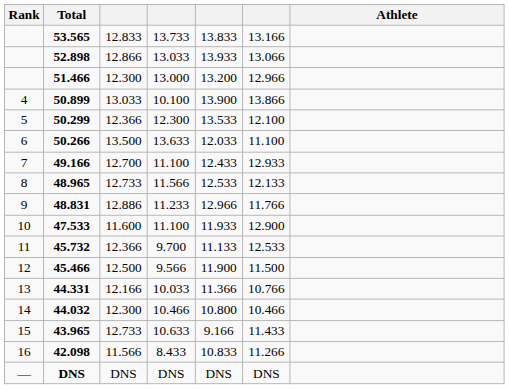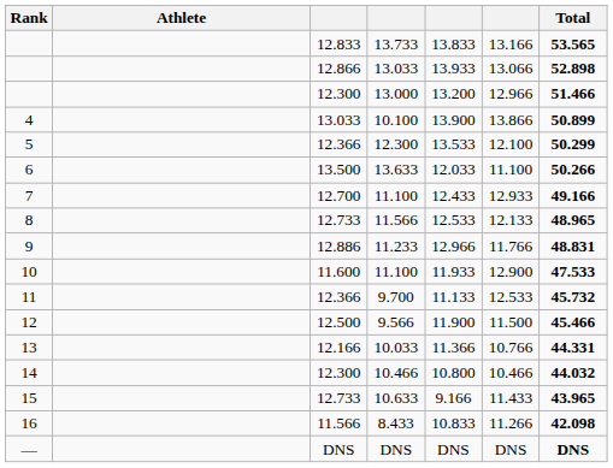 <table class=wikitable style="text-align:center">
 <tr>
 <th width=40>Rank</th>
-<th width=60>Total</th>
+<th width=250>Athlete</th>
 <th width=50></th>
 <th width=50></th>
 <th width=50></th>
 <th width=50></th>
-<th width=250>Athlete</th>
+<th width=60>Total</th>
 </tr>
 <tr>
 <td></td>
-<td><strong>53.565</strong></td>
+<td align=left></td>
 <td>12.833</td>
 <td>13.733</td>
 <td>13.833</td>
 <td>13.166</td>
-<td align=left></td>
+<td><strong>53.565</strong></td>
 </tr>
 <tr>
 <td></td>
-<td><strong>52.898</strong></td>
+<td align=left></td>
 <td>12.866</td>
 <td>13.033</td>
 <td>13.933</td>
 <td>13.066</td>
-<td align=left></td>
+<td><strong>52.898</strong></td>
 </tr>
 <tr>
 <td></td>
-<td><strong>51.466</strong></td>
+<td align=left></td>
 <td>12.300</td>
 <td>13.000</td>
 <td>13.200</td>
 <td>12.966</td>
-<td align=left></td>
+<td><strong>51.466</strong></td>
 </tr>
 <tr>
 <td>4</td>
-<td><strong>50.899</strong></td>
+<td align=left></td>
 <td>13.033</td>
 <td>10.100</td>
 <td>13.900</td>
 <td>13.866</td>
-<td align=left></td>
+<td><strong>50.899</strong></td>
 </tr>
 <tr>
 <td>5</td>
-<td><strong>50.299</strong></td>
+<td align=left></td>
 <td>12.366</td>
 <td>12.300</td>
 <td>13.533</td>
 <td>12.100</td>
-<td align=left></td>
+<td><strong>50.299</strong></td>
 </tr>
 <tr>
 <td>6</td>
-<td><strong>50.266</strong></td>
+<td align=left></td>
 <td>13.500</td>
 <td>13.633</td>
 <td>12.033</td>
 <td>11.100</td>
-<td align=left></td>
+<td><strong>50.266</strong></td>
 </tr>
 <tr>
 <td>7</td>
-<td><strong>49.166</strong></td>
+<td align=left></td>
 <td>12.700</td>
 <td>11.100</td>
 <td>12.433</td>
 <td>12.933</td>
-<td align=left></td>
+<td><strong>49.166</strong></td>
 </tr>
 <tr>
 <td>8</td>
-<td><strong>48.965</strong></td>
+<td align=left></td>
 <td>12.733</td>
 <td>11.566</td>
 <td>12.533</td>
 <td>12.133</td>
-<td align=left></td>
+<td><strong>48.965</strong></td>
 </tr>
 <tr>
 <td>9</td>
-<td><strong>48.831</strong></td>
+<td align=left></td>
 <td>12.886</td>
 <td>11.233</td>
 <td>12.966</td>
 <td>11.766</td>
-<td align=left></td>
+<td><strong>48.831</strong></td>
 </tr>
 <tr>
 <td>10</td>
-<td><strong>47.533</strong></td>
+<td align=left></td>
 <td>11.600</td>
 <td>11.100</td>
 <td>11.933</td>
 <td>12.900</td>
-<td align=left></td>
+<td><strong>47.533</strong></td>
 </tr>
 <tr>
 <td>11</td>
-<td><strong>45.732</strong></td>
+<td align=left></td>
 <td>12.366</td>
 <td>9.700</td>
 <td>11.133</td>
 <td>12.533</td>
-<td align=left></td>
+<td><strong>45.732</strong></td>
 </tr>
 <tr>
 <td>12</td>
-<td><strong>45.466</strong></td>
+<td align=left></td>
 <td>12.500</td>
 <td>9.566</td>
 <td>11.900</td>
 <td>11.500</td>
-<td align=left></td>
+<td><strong>45.466</strong></td>
 </tr>
 <tr>
 <td>13</td>
-<td><strong>44.331</strong></td>
+<td align=left></td>
 <td>12.166</td>
 <td>10.033</td>
 <td>11.366</td>
 <td>10.766</td>
-<td align=left></td>
+<td><strong>44.331</strong></td>
 </tr>
 <tr>
 <td>14</td>
-<td><strong>44.032</strong></td>
+<td align=left></td>
 <td>12.300</td>
 <td>10.466</td>
 <td>10.800</td>
 <td>10.466</td>
-<td align=left></td>
+<td><strong>44.032</strong></td>
 </tr>
 <tr>
 <td>15</td>
-<td><strong>43.965</strong></td>
+<td align=left></td>
 <td>12.733</td>
 <td>10.633</td>
 <td>9.166</td>
 <td>11.433</td>
-<td align=left></td>
+<td><strong>43.965</strong></td>
 </tr>
 <tr>
 <td>16</td>
-<td><strong>42.098</strong></td>
+<td align=left></td>
 <td>11.566</td>
 <td>8.433</td>
 <td>10.833</td>
 <td>11.266</td>
-<td align=left></td>
+<td><strong>42.098</strong></td>
 </tr>
 <tr>
 <td>—</td>
-<td><strong>DNS</strong></td>
+<td align=left></td>
 <td>DNS</td>
 <td>DNS</td>
 <td>DNS</td>
 <td>DNS</td>
-<td align=left></td>
+<td><strong>DNS</strong></td>
 </tr>
 </table>
